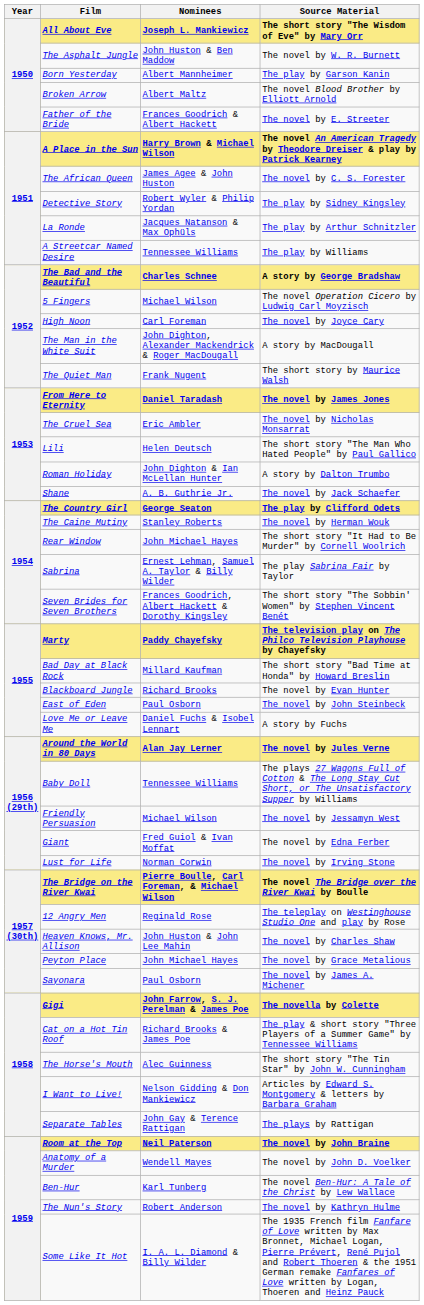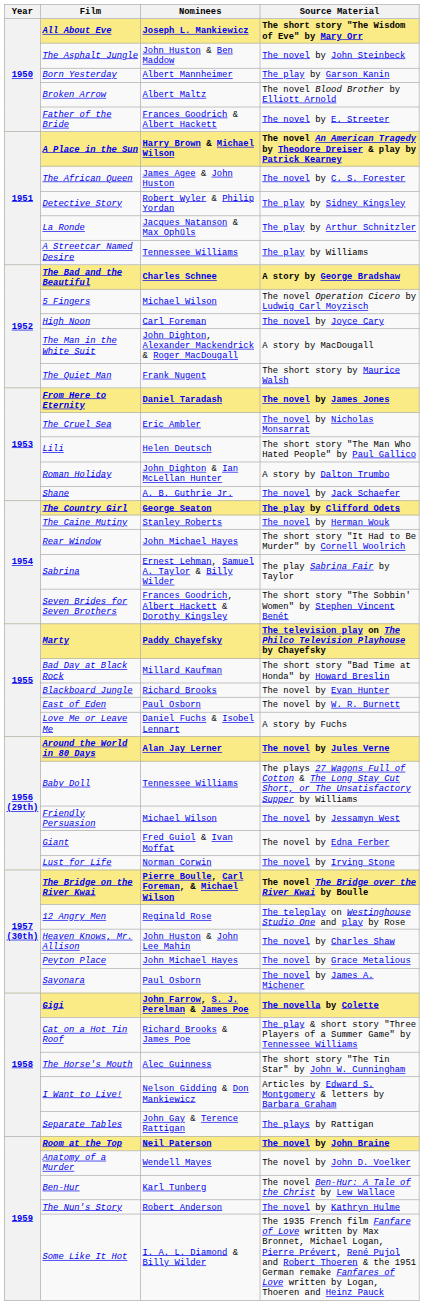 <table class="wikitable">
 <tr>
 <th width="5%">Year</th>
 <th width="25%">Film</th>
 <th width="30%">Nominees</th>
 <th width="40%">Source Material</th>
 </tr>
 <tr style="background:#FAEB86">
 <th rowspan="5"><a href='#'>1950</a><br></th>
 <td><strong><em><a href='#'>All About Eve</a></em></strong></td>
 <td><strong><a href='#'>Joseph L. Mankiewicz</a></strong></td>
 <td><strong>The short story "The Wisdom of Eve" by <a href='#'>Mary Orr</a></strong></td>
 </tr>
 <tr>
 <td><em><a href='#'>The Asphalt Jungle</a></em></td>
 <td><a href='#'>John Huston</a> & <a href='#'>Ben Maddow</a></td>
-<td>The novel by <a href='#'>W. R. Burnett</a></td>
+<td><a href='#'>The novel</a> by <a href='#'>John Steinbeck</a></td>
 </tr>
 <tr>
 <td><em><a href='#'>Born Yesterday</a></em></td>
 <td><a href='#'>Albert Mannheimer</a></td>
 <td><a href='#'>The play</a> by <a href='#'>Garson Kanin</a></td>
 </tr>
 <tr>
 <td><em><a href='#'>Broken Arrow</a></em></td>
 <td><a href='#'>Albert Maltz</a></td>
 <td>The novel <em>Blood Brother</em> by <a href='#'>Elliott Arnold</a></td>
 </tr>
 <tr>
 <td><em><a href='#'>Father of the Bride</a></em></td>
 <td><a href='#'>Frances Goodrich</a> & <a href='#'>Albert Hackett</a></td>
 <td><a href='#'>The novel</a> by <a href='#'>E. Streeter</a></td>
 </tr>
 <tr style="background:#FAEB86">
 <th rowspan="5"><a href='#'>1951</a><br></th>
 <td><strong><em><a href='#'>A Place in the Sun</a></em></strong></td>
 <td><strong><a href='#'>Harry Brown</a> & <a href='#'>Michael Wilson</a></strong></td>
 <td><strong>The novel <em><a href='#'>An American Tragedy</a></em> by <a href='#'>Theodore Dreiser</a> & play by <a href='#'>Patrick Kearney</a></strong></td>
 </tr>
 <tr>
 <td><em><a href='#'>The African Queen</a></em></td>
 <td><a href='#'>James Agee</a> & <a href='#'>John Huston</a></td>
 <td><a href='#'>The novel</a> by <a href='#'>C. S. Forester</a></td>
 </tr>
 <tr>
 <td><em><a href='#'>Detective Story</a></em></td>
 <td><a href='#'>Robert Wyler</a> & <a href='#'>Philip Yordan</a></td>
 <td><a href='#'>The play</a> by <a href='#'>Sidney Kingsley</a></td>
 </tr>
 <tr>
 <td><em><a href='#'>La Ronde</a></em></td>
 <td><a href='#'>Jacques Natanson</a> & <a href='#'>Max Ophüls</a></td>
 <td><a href='#'>The play</a> by <a href='#'>Arthur Schnitzler</a></td>
 </tr>
 <tr>
 <td><em><a href='#'>A Streetcar Named Desire</a></em></td>
 <td><a href='#'>Tennessee Williams</a></td>
 <td><a href='#'>The play</a> by Williams</td>
 </tr>
 <tr style="background:#FAEB86">
 <th rowspan="5"><a href='#'>1952</a><br></th>
 <td><strong><em><a href='#'>The Bad and the Beautiful</a></em></strong></td>
 <td><strong><a href='#'>Charles Schnee</a></strong></td>
 <td><strong>A story by <a href='#'>George Bradshaw</a></strong></td>
 </tr>
 <tr>
 <td><em><a href='#'>5 Fingers</a></em></td>
 <td><a href='#'>Michael Wilson</a></td>
 <td>The novel <em>Operation Cicero</em> by <a href='#'>Ludwig Carl Moyzisch</a></td>
 </tr>
 <tr>
 <td><em><a href='#'>High Noon</a></em></td>
 <td><a href='#'>Carl Foreman</a></td>
 <td><a href='#'>The novel</a> by <a href='#'>Joyce Cary</a></td>
 </tr>
 <tr>
 <td><em><a href='#'>The Man in the White Suit</a></em></td>
 <td><a href='#'>John Dighton</a>, <a href='#'>Alexander Mackendrick</a> & <a href='#'>Roger MacDougall</a></td>
 <td>A story by MacDougall</td>
 </tr>
 <tr>
 <td><em><a href='#'>The Quiet Man</a></em></td>
 <td><a href='#'>Frank Nugent</a></td>
 <td>The short story by <a href='#'>Maurice Walsh</a></td>
 </tr>
 <tr style="background:#FAEB86">
 <th rowspan="5"><a href='#'>1953</a><br></th>
 <td><strong><em><a href='#'>From Here to Eternity</a></em></strong></td>
 <td><strong><a href='#'>Daniel Taradash</a></strong></td>
 <td><strong><a href='#'>The novel</a> by <a href='#'>James Jones</a></strong></td>
 </tr>
 <tr>
 <td><em><a href='#'>The Cruel Sea</a></em></td>
 <td><a href='#'>Eric Ambler</a></td>
 <td><a href='#'>The novel</a> by <a href='#'>Nicholas Monsarrat</a></td>
 </tr>
 <tr>
 <td><em><a href='#'>Lili</a></em></td>
 <td><a href='#'>Helen Deutsch</a></td>
 <td>The short story "The Man Who Hated People" by <a href='#'>Paul Gallico</a></td>
 </tr>
 <tr>
 <td><em><a href='#'>Roman Holiday</a></em></td>
 <td><a href='#'>John Dighton</a> & <a href='#'>Ian McLellan Hunter</a></td>
 <td>A story by <a href='#'>Dalton Trumbo</a> </td>
 </tr>
 <tr>
 <td><em><a href='#'>Shane</a></em></td>
 <td><a href='#'>A. B. Guthrie Jr.</a></td>
 <td><a href='#'>The novel</a> by <a href='#'>Jack Schaefer</a></td>
 </tr>
 <tr style="background:#FAEB86">
 <th rowspan="5"><a href='#'>1954</a><br></th>
 <td><strong><em><a href='#'>The Country Girl</a></em></strong></td>
 <td><strong><a href='#'>George Seaton</a></strong></td>
 <td><strong><a href='#'>The play</a> by <a href='#'>Clifford Odets</a></strong></td>
 </tr>
 <tr>
 <td><em><a href='#'>The Caine Mutiny</a></em></td>
 <td><a href='#'>Stanley Roberts</a></td>
 <td><a href='#'>The novel</a> by <a href='#'>Herman Wouk</a></td>
 </tr>
 <tr>
 <td><em><a href='#'>Rear Window</a></em></td>
 <td><a href='#'>John Michael Hayes</a></td>
 <td>The short story "It Had to Be Murder" by <a href='#'>Cornell Woolrich</a></td>
 </tr>
 <tr>
 <td><em><a href='#'>Sabrina</a></em></td>
 <td><a href='#'>Ernest Lehman</a>, <a href='#'>Samuel A. Taylor</a> & <a href='#'>Billy Wilder</a></td>
 <td>The play <em><a href='#'>Sabrina Fair</a></em> by Taylor</td>
 </tr>
 <tr>
 <td><em><a href='#'>Seven Brides for Seven Brothers</a></em></td>
 <td><a href='#'>Frances Goodrich</a>, <a href='#'>Albert Hackett</a> & <a href='#'>Dorothy Kingsley</a></td>
 <td>The short story "The Sobbin' Women" by <a href='#'>Stephen Vincent Benét</a></td>
 </tr>
 <tr style="background:#FAEB86">
 <th rowspan="5"><a href='#'>1955</a><br></th>
 <td><strong><em><a href='#'>Marty</a></em></strong></td>
 <td><strong><a href='#'>Paddy Chayefsky</a></strong></td>
 <td><strong><a href='#'>The television play</a> on <em><a href='#'>The Philco Television Playhouse</a></em> by Chayefsky</strong></td>
 </tr>
 <tr>
 <td><em><a href='#'>Bad Day at Black Rock</a></em></td>
 <td><a href='#'>Millard Kaufman</a></td>
 <td>The short story "Bad Time at Honda" by <a href='#'>Howard Breslin</a></td>
 </tr>
 <tr>
 <td><em><a href='#'>Blackboard Jungle</a></em></td>
 <td><a href='#'>Richard Brooks</a></td>
 <td>The novel by <a href='#'>Evan Hunter</a></td>
 </tr>
 <tr>
 <td><em><a href='#'>East of Eden</a></em></td>
 <td><a href='#'>Paul Osborn</a></td>
-<td><a href='#'>The novel</a> by <a href='#'>John Steinbeck</a></td>
+<td>The novel by <a href='#'>W. R. Burnett</a></td>
 </tr>
 <tr>
 <td><em><a href='#'>Love Me or Leave Me</a></em></td>
 <td><a href='#'>Daniel Fuchs</a> & <a href='#'>Isobel Lennart</a></td>
 <td>A story by Fuchs</td>
 </tr>
 <tr style="background:#FAEB86">
 <th rowspan="5"><a href='#'>1956</a><br><a href='#'>(29th)</a></th>
 <td><strong><em><a href='#'>Around the World in 80 Days</a></em></strong></td>
 <td><strong><a href='#'>Alan Jay Lerner</a></strong></td>
 <td><strong><a href='#'>The novel</a> by <a href='#'>Jules Verne</a></strong></td>
 </tr>
 <tr>
 <td><em><a href='#'>Baby Doll</a></em></td>
 <td><a href='#'>Tennessee Williams</a></td>
 <td>The plays <em><a href='#'>27 Wagons Full of Cotton</a></em> & <em><a href='#'>The Long Stay Cut Short, or The Unsatisfactory Supper</a></em> by Williams</td>
 </tr>
 <tr>
 <td><em><a href='#'>Friendly Persuasion</a></em></td>
 <td><a href='#'>Michael Wilson</a></td>
 <td><a href='#'>The novel</a> by <a href='#'>Jessamyn West</a></td>
 </tr>
 <tr>
 <td><em><a href='#'>Giant</a></em></td>
 <td><a href='#'>Fred Guiol</a> & <a href='#'>Ivan Moffat</a></td>
 <td>The novel by <a href='#'>Edna Ferber</a></td>
 </tr>
 <tr>
 <td><em><a href='#'>Lust for Life</a></em></td>
 <td><a href='#'>Norman Corwin</a></td>
 <td><a href='#'>The novel</a> by <a href='#'>Irving Stone</a></td>
 </tr>
 <tr style="background:#FAEB86">
 <th rowspan="5"><a href='#'>1957</a><br><a href='#'>(30th)</a></th>
 <td><strong><em><a href='#'>The Bridge on the River Kwai</a></em></strong></td>
 <td><strong><a href='#'>Pierre Boulle</a>, <a href='#'>Carl Foreman</a>, & <a href='#'>Michael Wilson</a></strong></td>
 <td><strong>The novel <em><a href='#'>The Bridge over the River Kwai</a></em> by Boulle</strong></td>
 </tr>
 <tr>
 <td><em><a href='#'>12 Angry Men</a></em></td>
 <td><a href='#'>Reginald Rose</a></td>
 <td><a href='#'>The teleplay</a> on <em><a href='#'>Westinghouse Studio One</a></em> and <a href='#'>play</a> by Rose</td>
 </tr>
 <tr>
 <td><em><a href='#'>Heaven Knows, Mr. Allison</a></em></td>
 <td><a href='#'>John Huston</a> & <a href='#'>John Lee Mahin</a></td>
 <td><a href='#'>The novel</a> by <a href='#'>Charles Shaw</a></td>
 </tr>
 <tr>
 <td><em><a href='#'>Peyton Place</a></em></td>
 <td><a href='#'>John Michael Hayes</a></td>
 <td><a href='#'>The novel</a> by <a href='#'>Grace Metalious</a></td>
 </tr>
 <tr>
 <td><em><a href='#'>Sayonara</a></em></td>
 <td><a href='#'>Paul Osborn</a></td>
 <td><a href='#'>The novel</a> by <a href='#'>James A. Michener</a></td>
 </tr>
 <tr style="background:#FAEB86">
 <th rowspan="5"><a href='#'>1958</a><br></th>
 <td><strong><em><a href='#'>Gigi</a></em></strong></td>
 <td><strong><a href='#'>John Farrow</a>, <a href='#'>S. J. Perelman</a> & <a href='#'>James Poe</a></strong></td>
 <td><strong><a href='#'>The novella</a> by <a href='#'>Colette</a></strong></td>
 </tr>
 <tr>
 <td><em><a href='#'>Cat on a Hot Tin Roof</a></em></td>
 <td><a href='#'>Richard Brooks</a> & <a href='#'>James Poe</a></td>
 <td><a href='#'>The play</a> & short story "Three Players of a Summer Game" by <a href='#'>Tennessee Williams</a></td>
 </tr>
 <tr>
 <td><em><a href='#'>The Horse's Mouth</a></em></td>
 <td><a href='#'>Alec Guinness</a></td>
 <td>The short story "The Tin Star" by <a href='#'>John W. Cunningham</a></td>
 </tr>
 <tr>
 <td><em><a href='#'>I Want to Live!</a></em></td>
 <td><a href='#'>Nelson Gidding</a> & <a href='#'>Don Mankiewicz</a></td>
 <td>Articles by <a href='#'>Edward S. Montgomery</a> & letters by <a href='#'>Barbara Graham</a></td>
 </tr>
 <tr>
 <td><em><a href='#'>Separate Tables</a></em></td>
 <td><a href='#'>John Gay</a> & <a href='#'>Terence Rattigan</a></td>
 <td><a href='#'>The plays</a> by Rattigan</td>
 </tr>
 <tr style="background:#FAEB86">
 <th rowspan="5"><a href='#'>1959</a><br></th>
 <td><strong><em><a href='#'>Room at the Top</a></em></strong></td>
 <td><strong><a href='#'>Neil Paterson</a></strong></td>
 <td><strong><a href='#'>The novel</a> by <a href='#'>John Braine</a></strong></td>
 </tr>
 <tr>
 <td><em><a href='#'>Anatomy of a Murder</a></em></td>
 <td><a href='#'>Wendell Mayes</a></td>
 <td>The novel by <a href='#'>John D. Voelker</a></td>
 </tr>
 <tr>
 <td><em><a href='#'>Ben-Hur</a></em></td>
 <td><a href='#'>Karl Tunberg</a></td>
 <td>The novel <em><a href='#'>Ben-Hur: A Tale of the Christ</a></em> by <a href='#'>Lew Wallace</a></td>
 </tr>
 <tr>
 <td><em><a href='#'>The Nun's Story</a></em></td>
 <td><a href='#'>Robert Anderson</a></td>
 <td><a href='#'>The novel</a> by <a href='#'>Kathryn Hulme</a></td>
 </tr>
 <tr>
 <td><em><a href='#'>Some Like It Hot</a></em></td>
 <td><a href='#'>I. A. L. Diamond</a> & <a href='#'>Billy Wilder</a></td>
 <td>The 1935 French film <em><a href='#'>Fanfare of Love</a></em> written by Max Bronnet, Michael Logan, <a href='#'>Pierre Prévert</a>, <a href='#'>René Pujol</a> and <a href='#'>Robert Thoeren</a> & the 1951 German remake <em><a href='#'>Fanfares of Love</a></em> written by Logan, Thoeren and <a href='#'>Heinz Pauck</a></td>
 </tr>
 </table>
